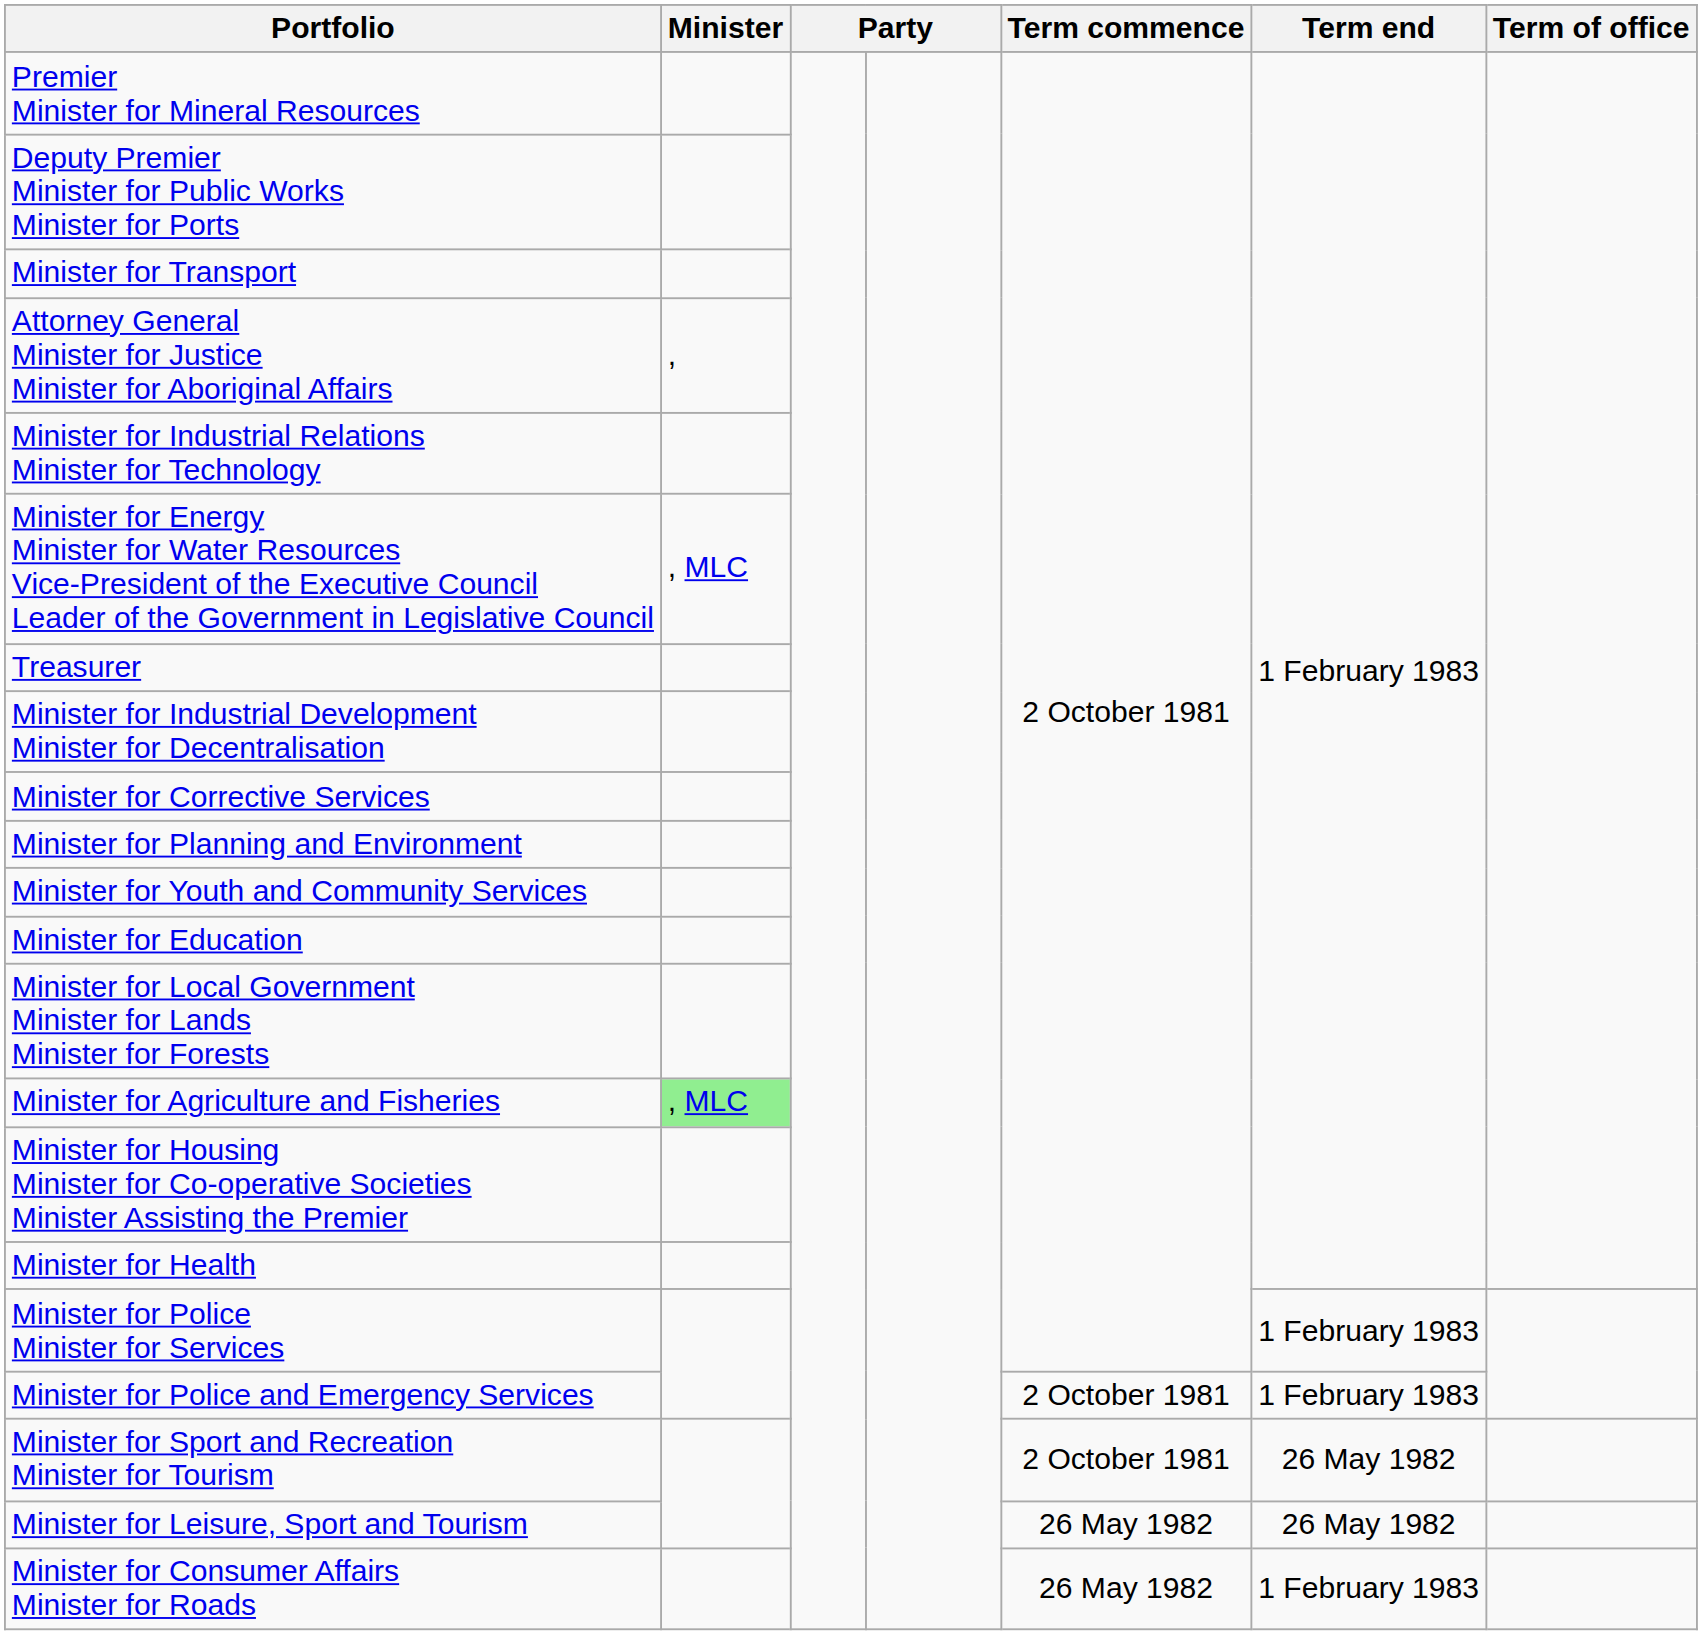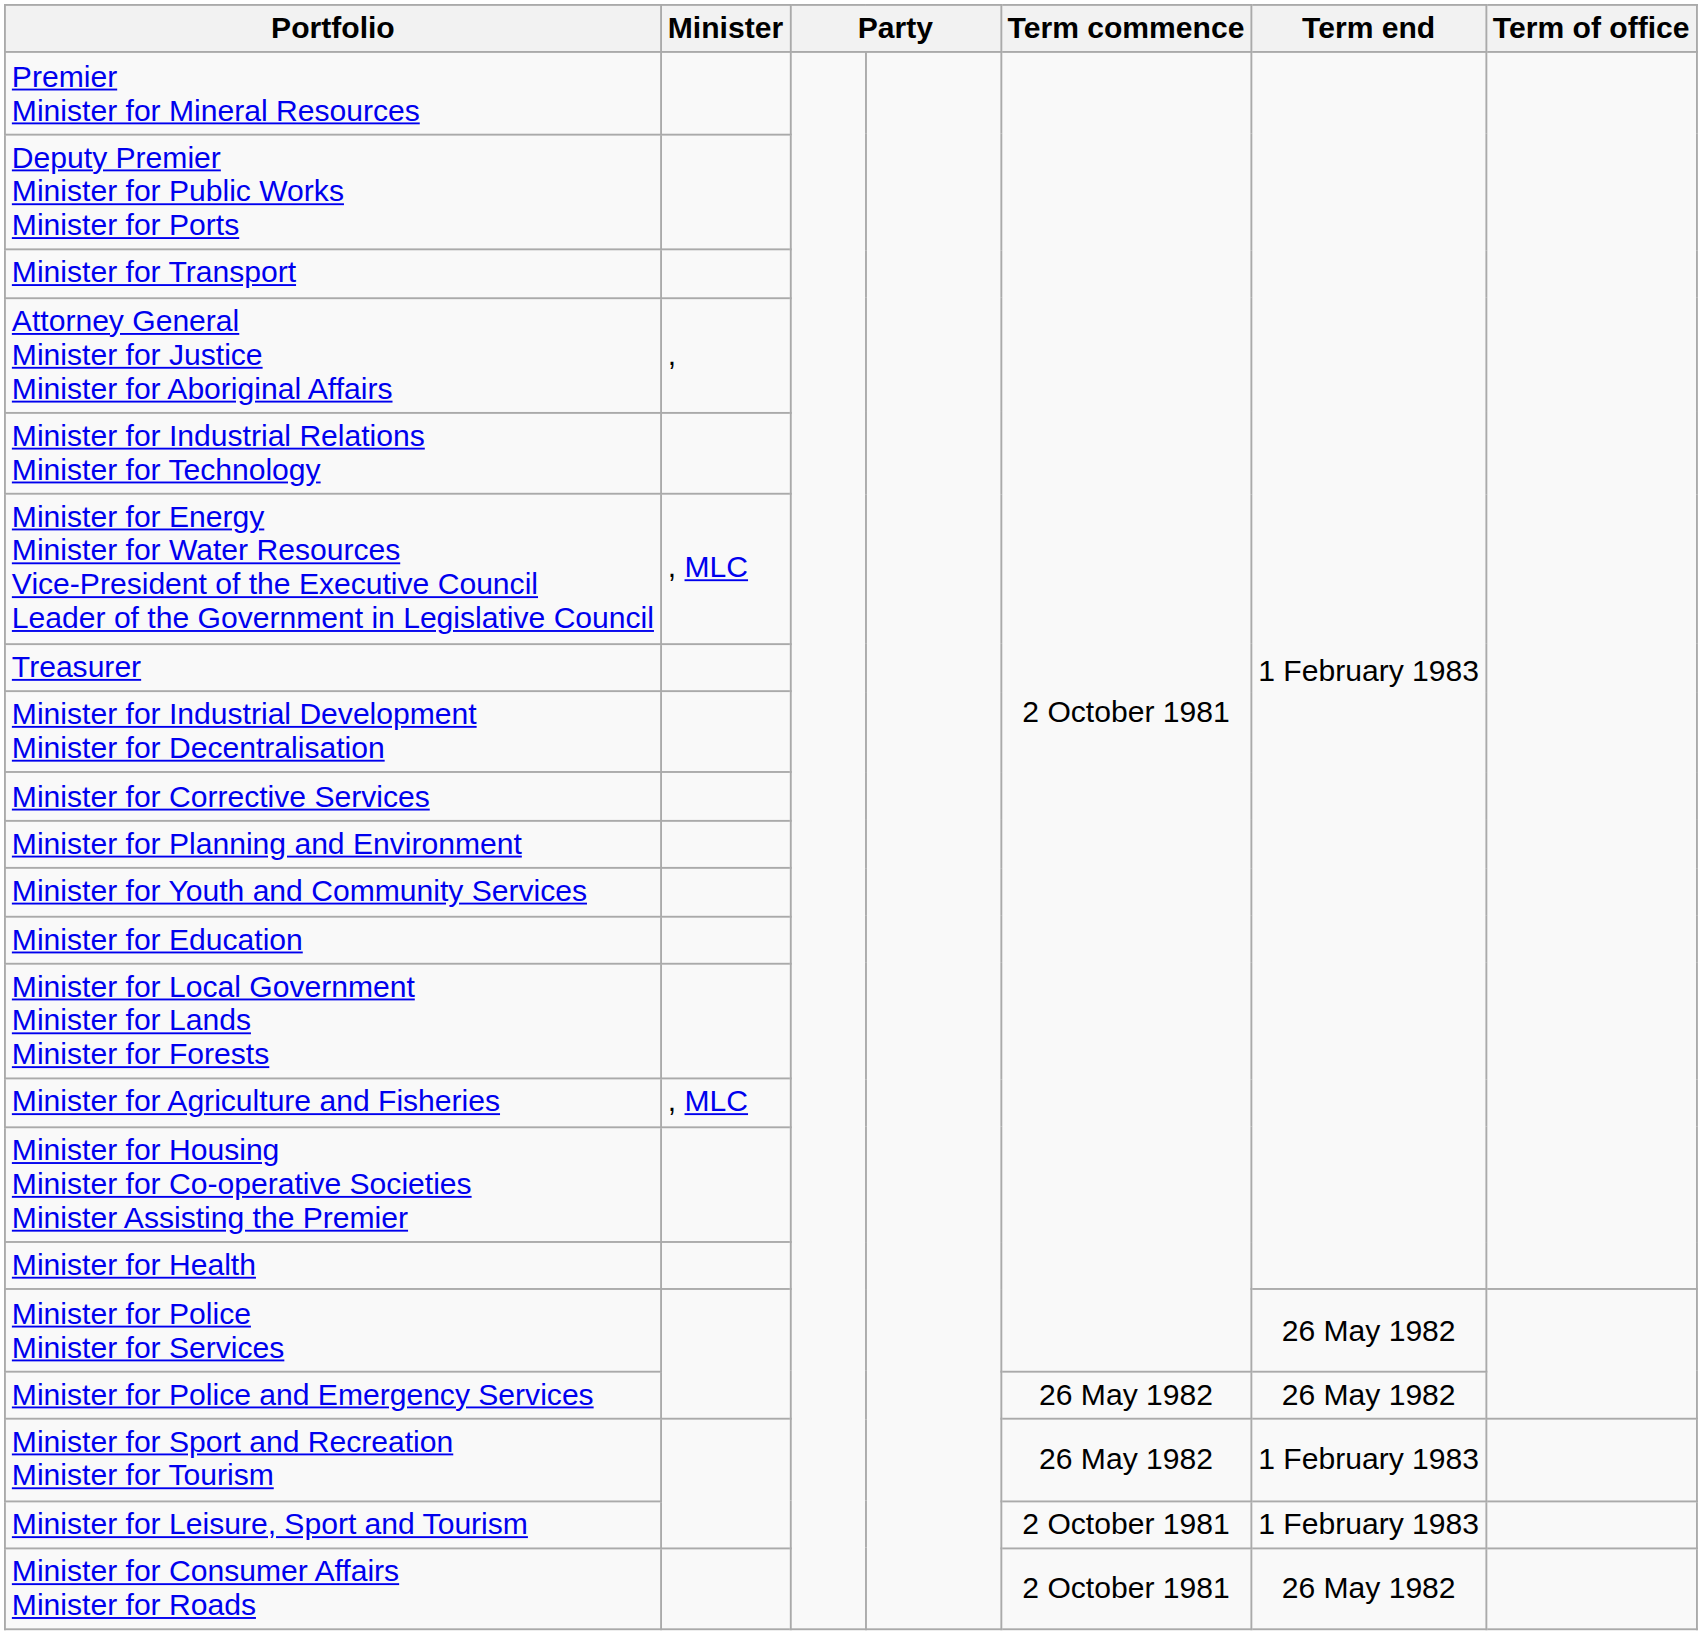 <table class="wikitable sortable">
 <tr>
 <th>Portfolio</th>
 <th>Minister</th>
 <th colspan="2">Party</th>
 <th>Term commence</th>
 <th>Term end</th>
 <th>Term of office</th>
 </tr>
 <tr>
 <td><a href='#'>Premier</a><br><a href='#'>Minister for Mineral Resources</a></td>
 <td></td>
 <td rowspan=21 > </td>
 <td rowspan=21 width=8%></td>
 <td rowspan=17 align=center>2 October 1981</td>
 <td rowspan=16 align=center>1 February 1983</td>
 <td rowspan=16 align=right></td>
 </tr>
 <tr>
 <td><a href='#'>Deputy Premier</a><br><a href='#'>Minister for Public Works</a><br><a href='#'>Minister for Ports</a></td>
 <td></td>
 </tr>
 <tr>
 <td><a href='#'>Minister for Transport</a></td>
 <td></td>
 </tr>
 <tr>
 <td><a href='#'>Attorney General</a><br><a href='#'>Minister for Justice</a><br><a href='#'>Minister for Aboriginal Affairs</a></td>
 <td>, </td>
 </tr>
 <tr>
 <td><a href='#'>Minister for Industrial Relations</a><br><a href='#'>Minister for Technology</a></td>
 <td></td>
 </tr>
 <tr>
 <td><a href='#'>Minister for Energy</a><br><a href='#'>Minister for Water Resources</a><br><a href='#'>Vice-President of the Executive Council</a><br><a href='#'>Leader of the Government in Legislative Council</a></td>
 <td>, <a href='#'>MLC</a></td>
 </tr>
 <tr>
 <td><a href='#'>Treasurer</a></td>
 <td></td>
 </tr>
 <tr>
 <td><a href='#'>Minister for Industrial Development</a><br><a href='#'>Minister for Decentralisation</a></td>
 <td></td>
 </tr>
 <tr>
 <td><a href='#'>Minister for Corrective Services</a></td>
 <td></td>
 </tr>
 <tr>
 <td><a href='#'>Minister for Planning and Environment</a></td>
 <td></td>
 </tr>
 <tr>
 <td><a href='#'>Minister for Youth and Community Services</a></td>
 <td></td>
 </tr>
 <tr>
 <td><a href='#'>Minister for Education</a></td>
 <td></td>
 </tr>
 <tr>
 <td><a href='#'>Minister for Local Government</a><br><a href='#'>Minister for Lands</a><br><a href='#'>Minister for Forests</a><br></td>
 <td></td>
 </tr>
 <tr>
 <td><a href='#'>Minister for Agriculture and Fisheries</a></td>
-<td style="background: lightgreen;">, <a href='#'>MLC</a></td>
+<td>, <a href='#'>MLC</a></td>
 </tr>
 <tr>
 <td><a href='#'>Minister for Housing</a><br><a href='#'>Minister for Co-operative Societies</a><br><a href='#'>Minister Assisting the Premier</a></td>
 <td></td>
 </tr>
 <tr>
 <td><a href='#'>Minister for Health</a></td>
 <td></td>
 </tr>
 <tr>
 <td><a href='#'>Minister for Police</a><br><a href='#'>Minister for Services</a></td>
 <td rowspan=2></td>
-<td align=center>1 February 1983</td>
+<td align=center>26 May 1982</td>
 <td rowspan=2 align=center></td>
 </tr>
 <tr>
 <td><a href='#'>Minister for Police and Emergency Services</a></td>
-<td align=center>2 October 1981</td>
-<td align=center>1 February 1983</td>
+<td align=center>26 May 1982</td>
+<td align=center>26 May 1982</td>
 </tr>
 <tr>
 <td><a href='#'>Minister for Sport and Recreation</a><br><a href='#'>Minister for Tourism</a></td>
 <td rowspan=2></td>
-<td align=center>2 October 1981</td>
 <td align=center>26 May 1982</td>
+<td align=center>1 February 1983</td>
 <td align=right></td>
 </tr>
 <tr>
 <td><a href='#'>Minister for Leisure, Sport and Tourism</a></td>
-<td align=center>26 May 1982</td>
-<td align=center>26 May 1982</td>
+<td align=center>2 October 1981</td>
+<td align=center>1 February 1983</td>
 <td align=right></td>
 </tr>
 <tr>
 <td><a href='#'>Minister for Consumer Affairs</a><br><a href='#'>Minister for Roads</a></td>
 <td></td>
+<td align=center>2 October 1981</td>
 <td align=center>26 May 1982</td>
-<td align=center>1 February 1983</td>
 <td align=right></td>
 </tr>
 </table>
